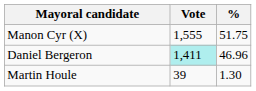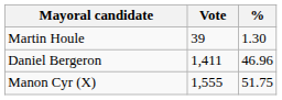 <table class="wikitable">
 <tr>
 <th bgcolor="#DDDDFF" width="200px">Mayoral candidate</th>
 <th bgcolor="#DDDDFF" width="50px">Vote</th>
 <th bgcolor="#DDDDFF" width="30px">%</th>
 </tr>
 <tr>
+<td>Martin Houle</td>
+<td>39</td>
+<td>1.30</td>
+</tr>
+<tr>
+<td>Daniel Bergeron</td>
+<td>1,411</td>
+<td>46.96</td>
+</tr>
+<tr>
 <td>Manon Cyr (X)</td>
 <td>1,555</td>
 <td>51.75</td>
 </tr>
-<tr>
-<td>Daniel Bergeron</td>
-<td style="background: paleturquoise;">1,411</td>
-<td>46.96</td>
-</tr>
-<tr>
-<td>Martin Houle</td>
-<td>39</td>
-<td>1.30</td>
-</tr>
 </table>
